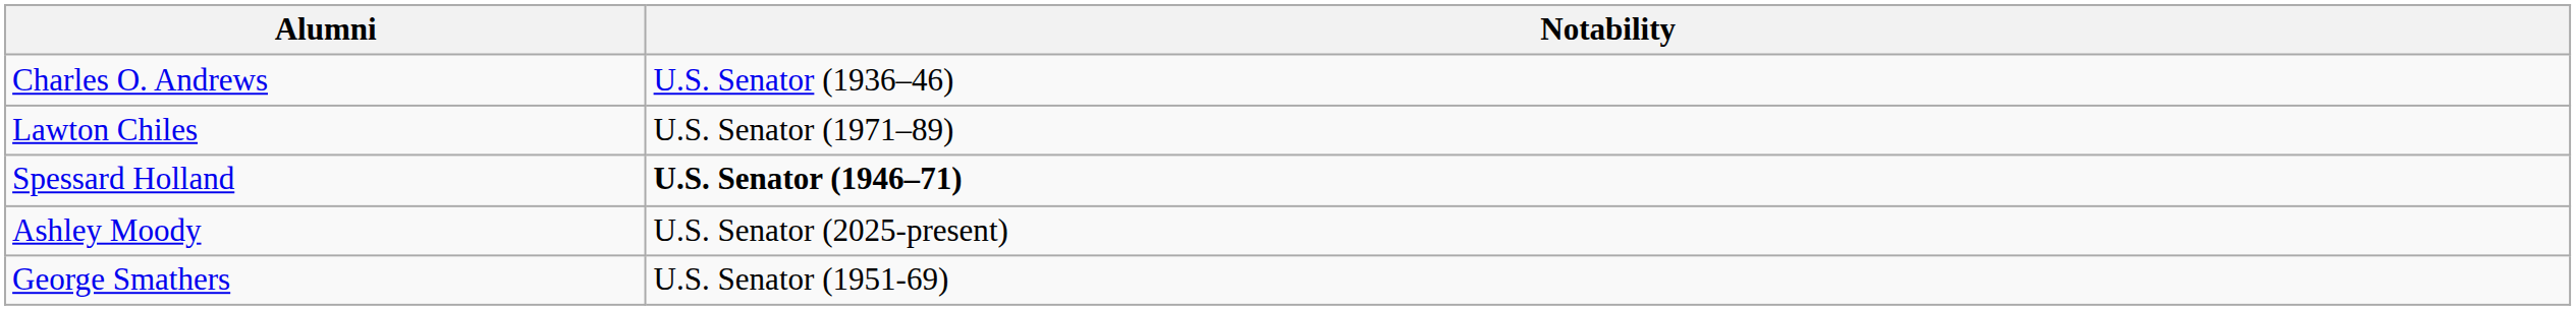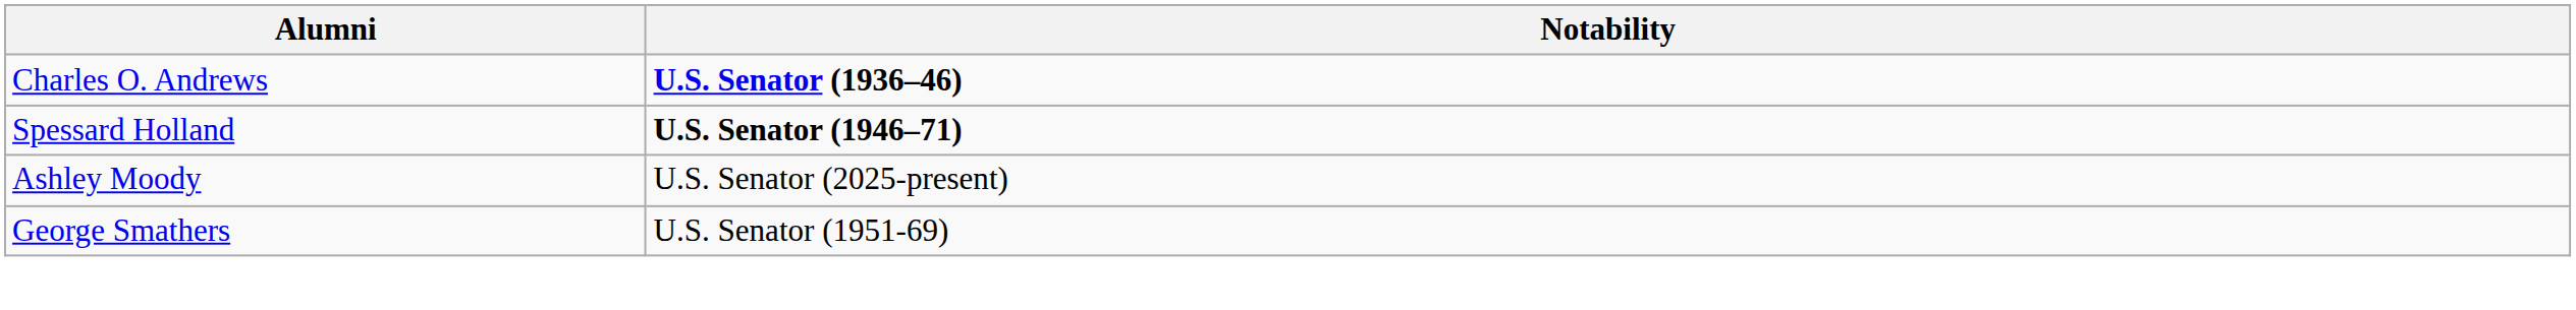 <table class="wikitable sortable" style="width:82%">
 <tr valign="top">
 <th width="25%">Alumni</th>
 <th width="75%">Notability</th>
 </tr>
 <tr valign="top">
 <td><a href='#'>Charles O. Andrews</a></td>
-<td><a href='#'>U.S. Senator</a> (1936–46)</td>
-</tr>
-<tr valign="top">
-<td><a href='#'>Lawton Chiles</a></td>
-<td>U.S. Senator (1971–89)</td>
+<td><strong><a href='#'>U.S. Senator</a> (1936–46)</strong></td>
 </tr>
 <tr valign="top">
 <td><a href='#'>Spessard Holland</a></td>
 <td><strong>U.S. Senator (1946–71)</strong></td>
 </tr>
 <tr valign="top">
 <td><a href='#'>Ashley Moody</a></td>
 <td>U.S. Senator (2025-present)</td>
 </tr>
 <tr valign="top">
 <td><a href='#'>George Smathers</a></td>
 <td>U.S. Senator (1951-69)</td>
 </tr>
 </table>
